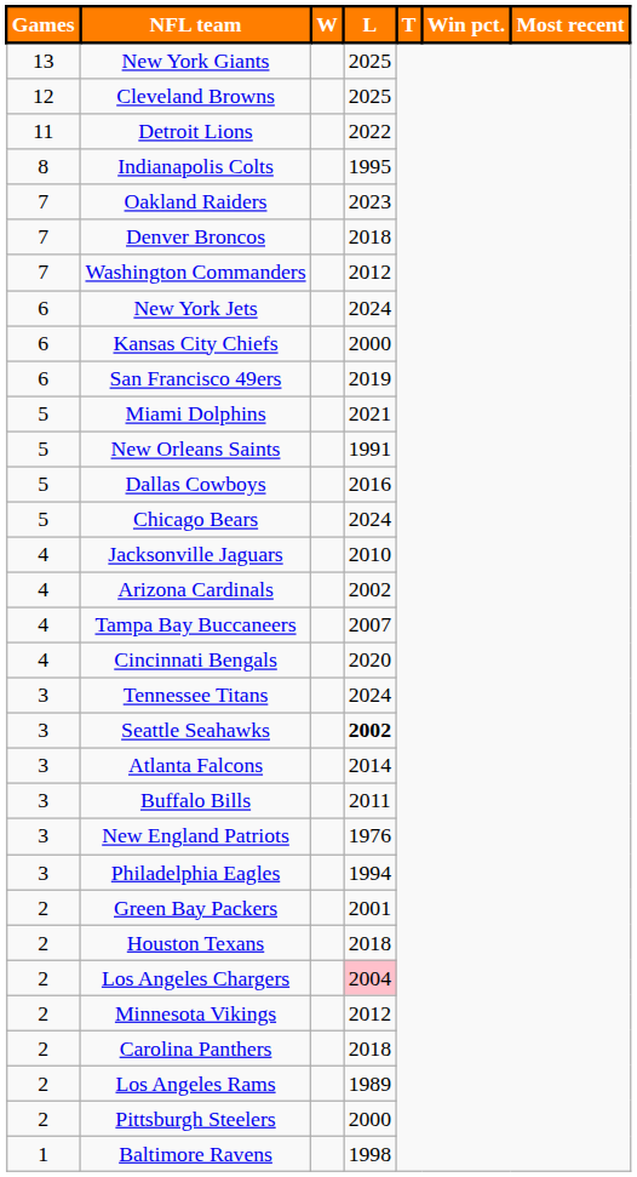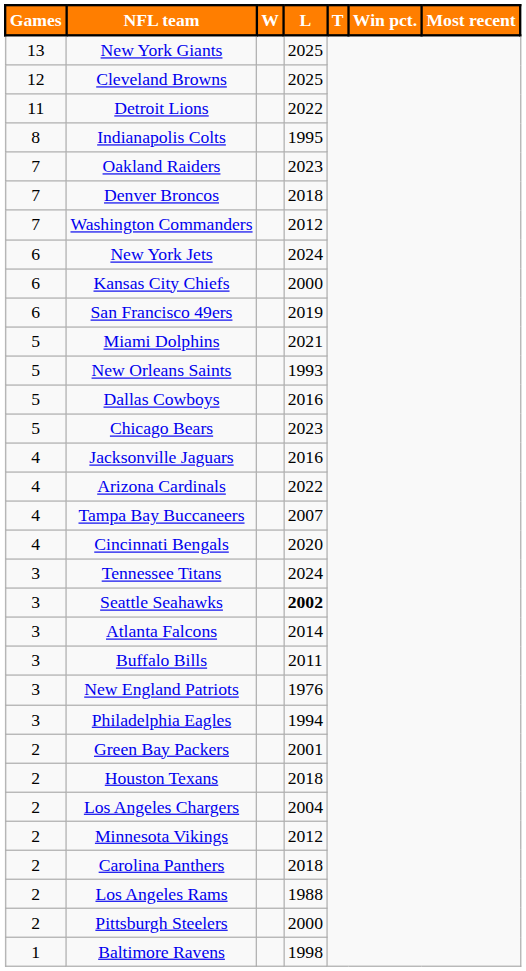 <table class="wikitable sortable" style="text-align:center; font-size: 95%;">
 <tr>
 <th style="background:#FF7E00; color:#fff; border:2px solid #000000;">Games</th>
 <th style="background:#FF7E00; color:#fff; border:2px solid #000000;">NFL team</th>
 <th style="background:#FF7E00; color:#fff; border:2px solid #000000;">W</th>
 <th style="background:#FF7E00; color:#fff; border:2px solid #000000;">L</th>
 <th style="background:#FF7E00; color:#fff; border:2px solid #000000;">T</th>
 <th style="background:#FF7E00; color:#fff; border:2px solid #000000;">Win pct.</th>
 <th style="background:#FF7E00; color:#fff; border:2px solid #000000;">Most recent</th>
 </tr>
 <tr>
 <td>13</td>
 <td><a href='#'>New York Giants</a></td>
 <td></td>
 <td>2025</td>
 </tr>
 <tr>
 <td>12</td>
 <td><a href='#'>Cleveland Browns</a></td>
 <td></td>
 <td>2025</td>
 </tr>
 <tr>
 <td>11</td>
 <td><a href='#'>Detroit Lions</a></td>
 <td></td>
 <td>2022</td>
 </tr>
 <tr>
 <td>8</td>
 <td><a href='#'>Indianapolis Colts</a></td>
 <td></td>
 <td>1995</td>
 </tr>
 <tr>
 <td>7</td>
 <td><a href='#'>Oakland Raiders</a></td>
 <td></td>
 <td>2023</td>
 </tr>
 <tr>
 <td>7</td>
 <td><a href='#'>Denver Broncos</a></td>
 <td></td>
 <td>2018</td>
 </tr>
 <tr>
 <td>7</td>
 <td><a href='#'>Washington Commanders</a></td>
 <td></td>
 <td>2012</td>
 </tr>
 <tr>
 <td>6</td>
 <td><a href='#'>New York Jets</a></td>
 <td></td>
 <td>2024</td>
 </tr>
 <tr>
 <td>6</td>
 <td><a href='#'>Kansas City Chiefs</a></td>
 <td></td>
 <td>2000</td>
 </tr>
 <tr>
 <td>6</td>
 <td><a href='#'>San Francisco 49ers</a></td>
 <td></td>
 <td>2019</td>
 </tr>
 <tr>
 <td>5</td>
 <td><a href='#'>Miami Dolphins</a></td>
 <td></td>
 <td>2021</td>
 </tr>
 <tr>
 <td>5</td>
 <td><a href='#'>New Orleans Saints</a></td>
 <td></td>
-<td>1991</td>
+<td>1993</td>
 </tr>
 <tr>
 <td>5</td>
 <td><a href='#'>Dallas Cowboys</a></td>
 <td></td>
 <td>2016</td>
 </tr>
 <tr>
 <td>5</td>
 <td><a href='#'>Chicago Bears</a></td>
 <td></td>
-<td>2024</td>
+<td>2023</td>
 </tr>
 <tr>
 <td>4</td>
 <td><a href='#'>Jacksonville Jaguars</a></td>
 <td></td>
-<td>2010</td>
+<td>2016</td>
 </tr>
 <tr>
 <td>4</td>
 <td><a href='#'>Arizona Cardinals</a></td>
 <td></td>
-<td>2002</td>
+<td>2022</td>
 </tr>
 <tr>
 <td>4</td>
 <td><a href='#'>Tampa Bay Buccaneers</a></td>
 <td></td>
 <td>2007</td>
 </tr>
 <tr>
 <td>4</td>
 <td><a href='#'>Cincinnati Bengals</a></td>
 <td></td>
 <td>2020</td>
 </tr>
 <tr>
 <td>3</td>
 <td><a href='#'>Tennessee Titans</a></td>
 <td></td>
 <td>2024</td>
 </tr>
 <tr>
 <td>3</td>
 <td><a href='#'>Seattle Seahawks</a></td>
 <td></td>
 <td><strong>2002</strong></td>
 </tr>
 <tr>
 <td>3</td>
 <td><a href='#'>Atlanta Falcons</a></td>
 <td></td>
 <td>2014</td>
 </tr>
 <tr>
 <td>3</td>
 <td><a href='#'>Buffalo Bills</a></td>
 <td></td>
 <td>2011</td>
 </tr>
 <tr>
 <td>3</td>
 <td><a href='#'>New England Patriots</a></td>
 <td></td>
 <td>1976</td>
 </tr>
 <tr>
 <td>3</td>
 <td><a href='#'>Philadelphia Eagles</a></td>
 <td></td>
 <td>1994</td>
 </tr>
 <tr>
 <td>2</td>
 <td><a href='#'>Green Bay Packers</a></td>
 <td></td>
 <td>2001</td>
 </tr>
 <tr>
 <td>2</td>
 <td><a href='#'>Houston Texans</a></td>
 <td></td>
 <td>2018</td>
 </tr>
 <tr>
 <td>2</td>
 <td><a href='#'>Los Angeles Chargers</a></td>
 <td></td>
-<td style="background: pink;">2004</td>
+<td>2004</td>
 </tr>
 <tr>
 <td>2</td>
 <td><a href='#'>Minnesota Vikings</a></td>
 <td></td>
 <td>2012</td>
 </tr>
 <tr>
 <td>2</td>
 <td><a href='#'>Carolina Panthers</a></td>
 <td></td>
 <td>2018</td>
 </tr>
 <tr>
 <td>2</td>
 <td><a href='#'>Los Angeles Rams</a></td>
 <td></td>
-<td>1989</td>
+<td>1988</td>
 </tr>
 <tr>
 <td>2</td>
 <td><a href='#'>Pittsburgh Steelers</a></td>
 <td></td>
 <td>2000</td>
 </tr>
 <tr>
 <td>1</td>
 <td><a href='#'>Baltimore Ravens</a></td>
 <td></td>
 <td>1998</td>
 </tr>
 </table>
